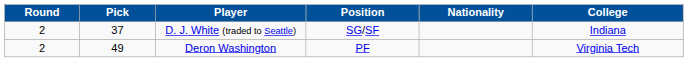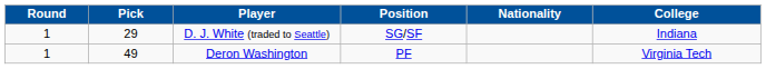 <table class="wikitable sortable sortable" style="text-align: center">
 <tr>
 <th style="background:#00519a; color:white" width="10%">Round</th>
 <th style="background:#00519a; color:white" width="10%">Pick</th>
 <th style="background:#00519a; color:white" width="20%">Player</th>
 <th style="background:#00519a; color:white" width="15%">Position</th>
 <th style="background:#00519a; color:white" width="15%">Nationality</th>
 <th style="background:#00519a; color:white" width="20%">College</th>
 </tr>
 <tr>
-<td>2</td>
-<td>37</td>
+<td>1</td>
+<td>29</td>
 <td><a href='#'>D. J. White</a> <small>(traded to <a href='#'>Seattle</a>)</small></td>
 <td><a href='#'>SG</a>/<a href='#'>SF</a></td>
 <td></td>
 <td><a href='#'>Indiana</a></td>
 </tr>
 <tr>
-<td>2</td>
+<td>1</td>
 <td>49</td>
 <td><a href='#'>Deron Washington</a></td>
 <td><a href='#'>PF</a></td>
 <td></td>
 <td><a href='#'>Virginia Tech</a></td>
 </tr>
 </table>
